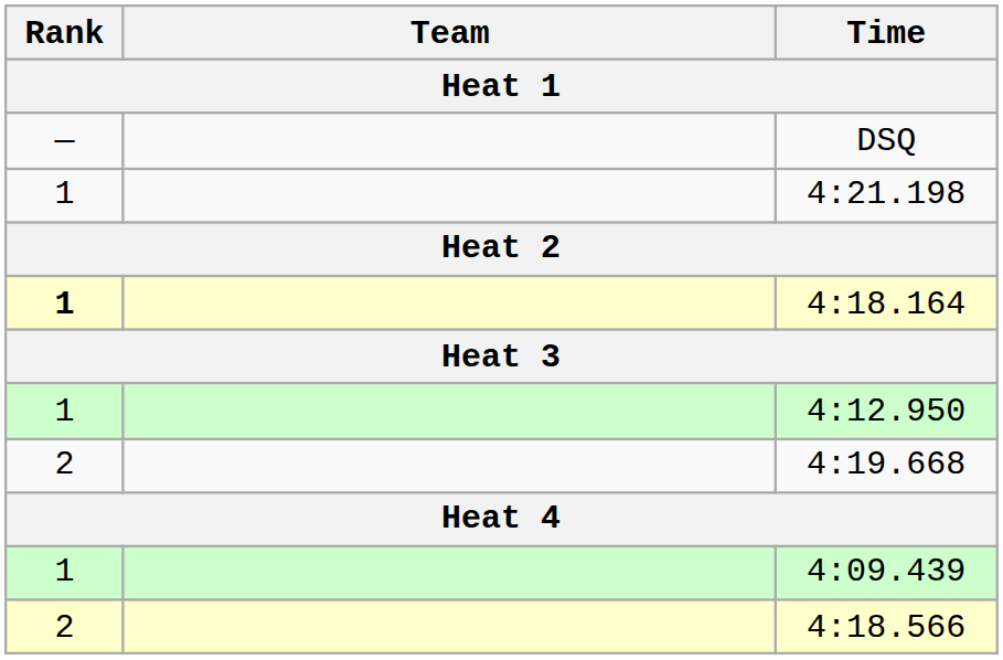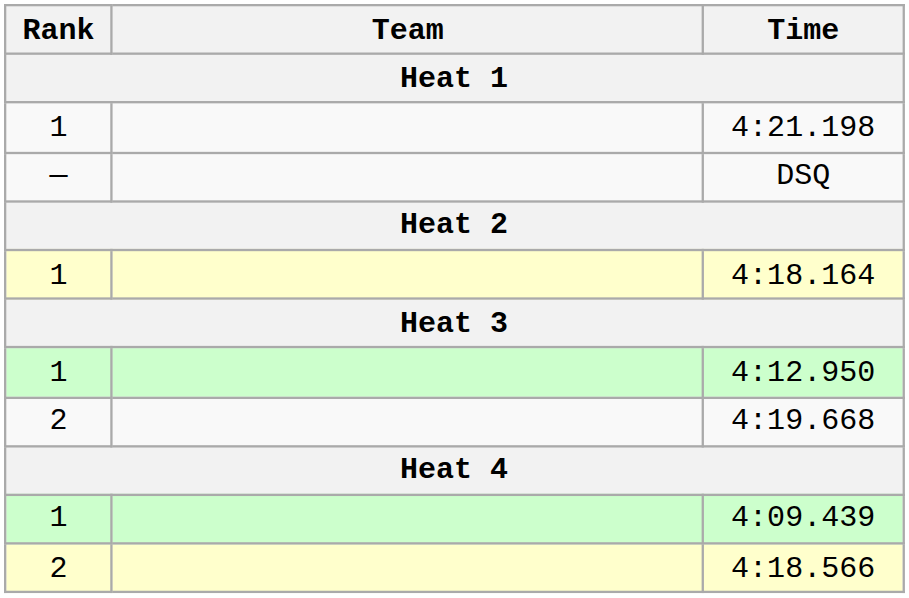 <table class=wikitable style="text-align:center">
 <tr>
 <th width=40>Rank</th>
 <th width=250>Team</th>
 <th width=80>Time</th>
 </tr>
 <tr>
 <th colspan=3>Heat 1</th>
 </tr>
 <tr>
+<td>1</td>
+<td align=left></td>
+<td>4:21.198</td>
+</tr>
+<tr>
 <td>—</td>
 <td align=left></td>
 <td>DSQ</td>
 </tr>
 <tr>
-<td>1</td>
-<td align=left></td>
-<td>4:21.198</td>
-</tr>
-<tr>
 <th colspan=3>Heat 2</th>
 </tr>
 <tr bgcolor="ffffcc">
-<td><strong>1</strong></td>
+<td>1</td>
 <td align=left></td>
 <td>4:18.164</td>
 </tr>
 <tr>
 <th colspan=3>Heat 3</th>
 </tr>
 <tr bgcolor="ccffcc">
 <td>1</td>
 <td align=left></td>
 <td>4:12.950</td>
 </tr>
 <tr>
 <td>2</td>
 <td align=left></td>
 <td>4:19.668</td>
 </tr>
 <tr>
 <th colspan=3>Heat 4</th>
 </tr>
 <tr bgcolor="ccffcc">
 <td>1</td>
 <td align=left></td>
 <td>4:09.439</td>
 </tr>
 <tr bgcolor="ffffcc">
 <td>2</td>
 <td align=left></td>
 <td>4:18.566</td>
 </tr>
 </table>
